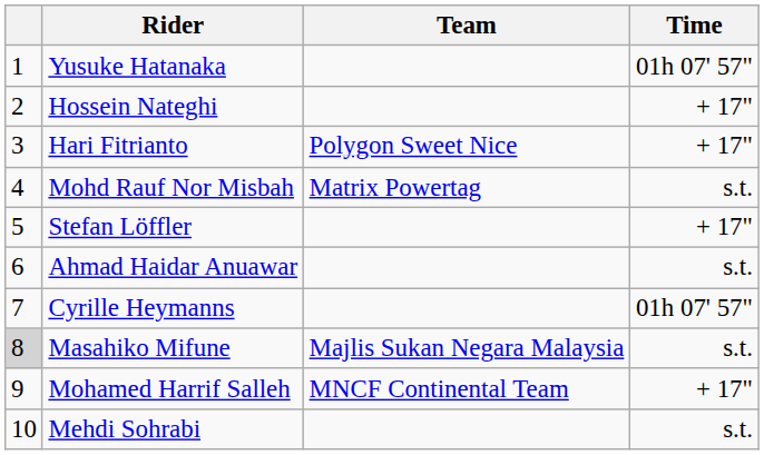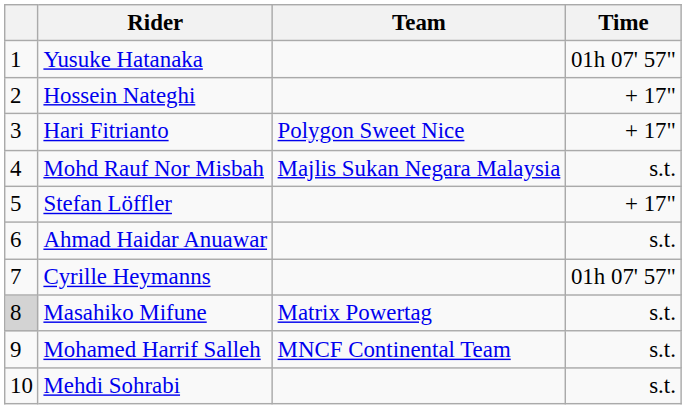 <table class=wikitable>
 <tr>
 <th></th>
 <th>Rider</th>
 <th>Team</th>
 <th>Time</th>
 </tr>
 <tr>
 <td>1</td>
 <td> <a href='#'>Yusuke Hatanaka</a></td>
 <td></td>
 <td align=right>01h 07' 57"</td>
 </tr>
 <tr>
 <td>2</td>
 <td> <a href='#'>Hossein Nateghi</a></td>
 <td></td>
 <td align=right>+ 17"</td>
 </tr>
 <tr>
 <td>3</td>
 <td> <a href='#'>Hari Fitrianto</a></td>
 <td><a href='#'>Polygon Sweet Nice</a></td>
 <td align=right>+ 17"</td>
 </tr>
 <tr>
 <td>4</td>
 <td> <a href='#'>Mohd Rauf Nor Misbah</a></td>
-<td><a href='#'>Matrix Powertag</a></td>
+<td><a href='#'>Majlis Sukan Negara Malaysia</a></td>
 <td align=right>s.t.</td>
 </tr>
 <tr>
 <td>5</td>
 <td> <a href='#'>Stefan Löffler</a></td>
 <td></td>
 <td align=right>+ 17"</td>
 </tr>
 <tr>
 <td>6</td>
 <td> <a href='#'>Ahmad Haidar Anuawar</a></td>
 <td></td>
 <td align=right>s.t.</td>
 </tr>
 <tr>
 <td>7</td>
 <td> <a href='#'>Cyrille Heymanns</a></td>
 <td></td>
 <td align=right>01h 07' 57"</td>
 </tr>
 <tr>
 <td style="background: lightgrey;">8</td>
 <td> <a href='#'>Masahiko Mifune</a></td>
-<td><a href='#'>Majlis Sukan Negara Malaysia</a></td>
+<td><a href='#'>Matrix Powertag</a></td>
 <td align=right>s.t.</td>
 </tr>
 <tr>
 <td>9</td>
 <td> <a href='#'>Mohamed Harrif Salleh</a></td>
 <td><a href='#'>MNCF Continental Team</a></td>
-<td align=right>+ 17"</td>
+<td align=right>s.t.</td>
 </tr>
 <tr>
 <td>10</td>
 <td> <a href='#'>Mehdi Sohrabi</a></td>
 <td></td>
 <td align=right>s.t.</td>
 </tr>
 </table>
